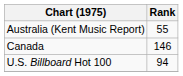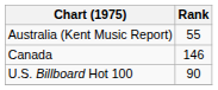 <table class="wikitable sortable">
 <tr>
 <th>Chart (1975)</th>
 <th style="text-align:center;">Rank</th>
 </tr>
 <tr>
 <td>Australia (Kent Music Report)</td>
 <td style="text-align:center;">55</td>
 </tr>
 <tr>
 <td>Canada</td>
 <td style="text-align:center;">146</td>
 </tr>
 <tr>
 <td>U.S. <em>Billboard</em> Hot 100</td>
-<td style="text-align:center;">94</td>
+<td style="text-align:center;">90</td>
 </tr>
 <tr>
 </tr>
 </table>
